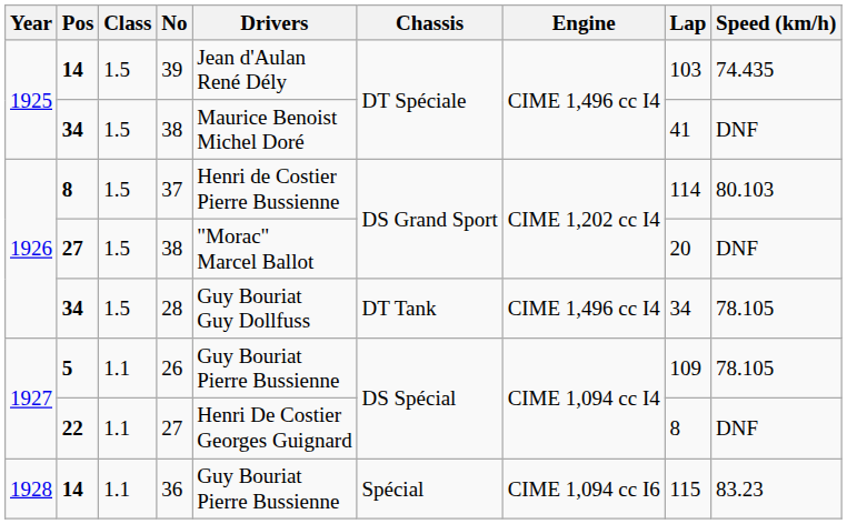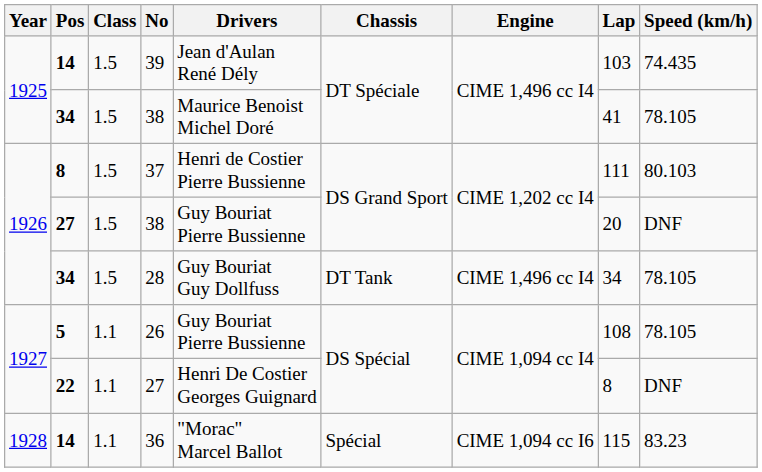 <table class="wikitable" style="font-size: 95%;">
 <tr>
 <th>Year</th>
 <th>Pos</th>
 <th>Class</th>
 <th>No</th>
 <th>Drivers</th>
 <th>Chassis</th>
 <th>Engine</th>
 <th>Lap</th>
 <th>Speed (km/h)</th>
 </tr>
 <tr>
 <td rowspan="2"><a href='#'>1925</a></td>
 <td><strong>14</strong></td>
 <td>1.5</td>
 <td>39</td>
 <td>Jean d'Aulan<br>René Dély</td>
 <td rowspan="2">DT Spéciale</td>
 <td rowspan="2">CIME 1,496 cc I4</td>
 <td>103</td>
 <td>74.435</td>
 </tr>
 <tr>
 <td><strong>34</strong></td>
 <td>1.5</td>
 <td>38</td>
 <td>Maurice Benoist<br>Michel Doré</td>
 <td>41</td>
-<td>DNF</td>
+<td>78.105</td>
 </tr>
 <tr>
 <td rowspan="3"><a href='#'>1926</a></td>
 <td><strong>8</strong></td>
 <td>1.5</td>
 <td>37</td>
 <td>Henri de Costier<br>Pierre Bussienne</td>
 <td rowspan="2">DS Grand Sport</td>
 <td rowspan="2">CIME 1,202 cc I4</td>
-<td>114</td>
+<td>111</td>
 <td>80.103</td>
 </tr>
 <tr>
 <td><strong>27</strong></td>
 <td>1.5</td>
 <td>38</td>
-<td>"Morac"<br>Marcel Ballot</td>
+<td>Guy Bouriat<br>Pierre Bussienne</td>
 <td>20</td>
 <td>DNF</td>
 </tr>
 <tr>
 <td><strong>34</strong></td>
 <td>1.5</td>
 <td>28</td>
 <td>Guy Bouriat<br>Guy Dollfuss</td>
 <td>DT Tank</td>
 <td>CIME 1,496 cc I4</td>
 <td>34</td>
 <td>78.105</td>
 </tr>
 <tr>
 <td rowspan="2"><a href='#'>1927</a></td>
 <td><strong>5</strong></td>
 <td>1.1</td>
 <td>26</td>
 <td>Guy Bouriat<br>Pierre Bussienne</td>
 <td rowspan=2>DS Spécial</td>
 <td rowspan=2>CIME 1,094 cc I4</td>
-<td>109</td>
+<td>108</td>
 <td>78.105</td>
 </tr>
 <tr>
 <td><strong>22</strong></td>
 <td>1.1</td>
 <td>27</td>
 <td>Henri De Costier<br>Georges Guignard</td>
 <td>8</td>
 <td>DNF</td>
 </tr>
 <tr>
 <td><a href='#'>1928</a></td>
 <td><strong>14</strong></td>
 <td>1.1</td>
 <td>36</td>
-<td>Guy Bouriat<br>Pierre Bussienne</td>
+<td>"Morac"<br>Marcel Ballot</td>
 <td>Spécial</td>
 <td>CIME 1,094 cc I6</td>
 <td>115</td>
 <td>83.23</td>
 </tr>
 </table>
